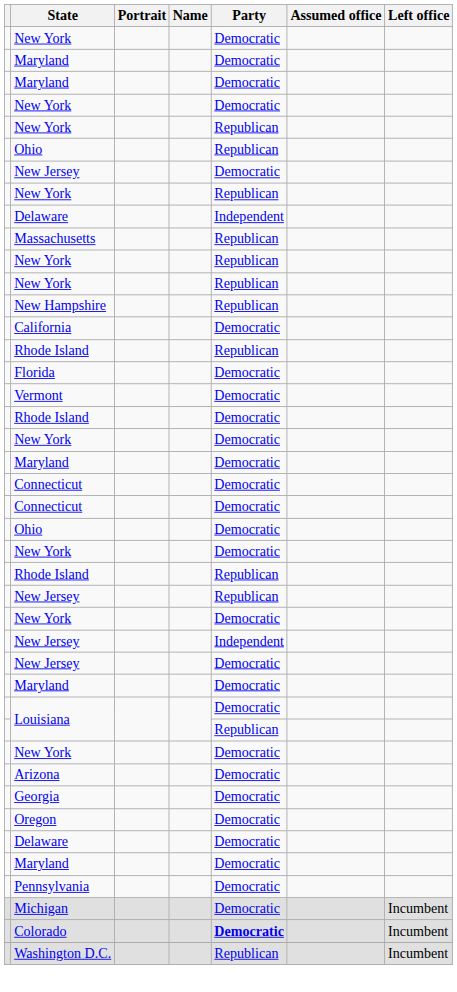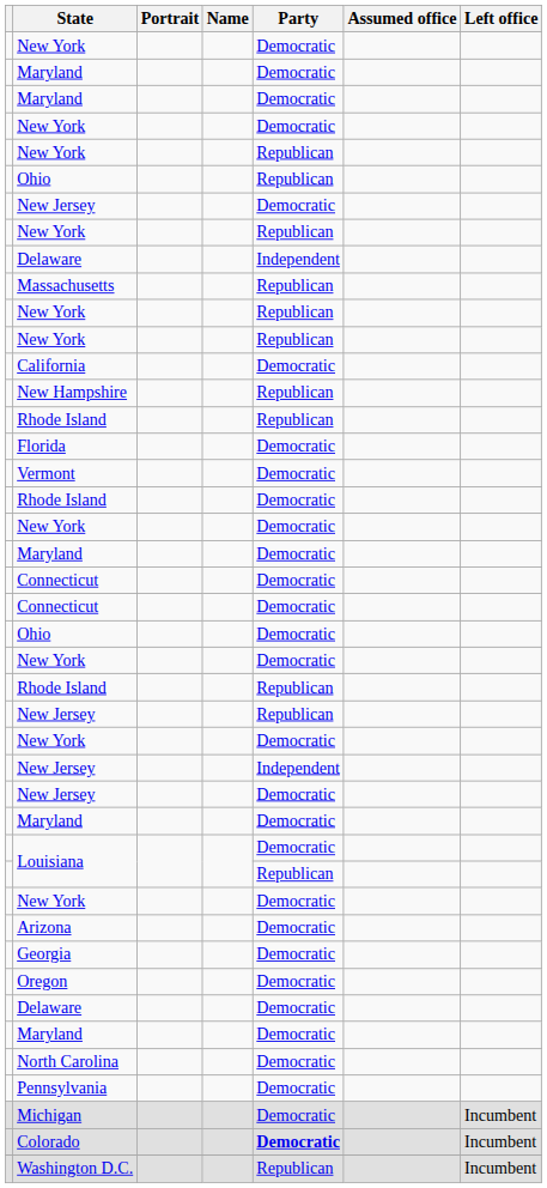 <table class="sortable wikitable">
 <tr>
 <th></th>
 <th>State</th>
 <th>Portrait</th>
 <th>Name</th>
 <th>Party</th>
 <th>Assumed office</th>
 <th>Left office</th>
 </tr>
 <tr>
 <td></td>
 <td><a href='#'>New York</a></td>
 <td></td>
 <td></td>
 <td><a href='#'>Democratic</a></td>
 <td></td>
 <td></td>
 </tr>
 <tr>
 <td></td>
 <td><a href='#'>Maryland</a></td>
 <td></td>
 <td></td>
 <td><a href='#'>Democratic</a></td>
 <td></td>
 <td></td>
 </tr>
 <tr>
 <td></td>
 <td><a href='#'>Maryland</a></td>
 <td></td>
 <td></td>
 <td><a href='#'>Democratic</a></td>
 <td></td>
 <td></td>
 </tr>
 <tr>
 <td></td>
 <td><a href='#'>New York</a></td>
 <td></td>
 <td></td>
 <td><a href='#'>Democratic</a></td>
 <td></td>
 <td></td>
 </tr>
 <tr>
 <td></td>
 <td><a href='#'>New York</a></td>
 <td></td>
 <td></td>
 <td><a href='#'>Republican</a></td>
 <td></td>
 <td></td>
 </tr>
 <tr>
 <td></td>
 <td><a href='#'>Ohio</a></td>
 <td></td>
 <td></td>
 <td><a href='#'>Republican</a></td>
 <td></td>
 <td></td>
 </tr>
 <tr>
 <td></td>
 <td><a href='#'>New Jersey</a></td>
 <td></td>
 <td></td>
 <td><a href='#'>Democratic</a></td>
 <td></td>
 <td></td>
 </tr>
 <tr>
 <td></td>
 <td><a href='#'>New York</a></td>
 <td></td>
 <td></td>
 <td><a href='#'>Republican</a></td>
 <td></td>
 <td></td>
 </tr>
 <tr>
 <td></td>
 <td><a href='#'>Delaware</a></td>
 <td></td>
 <td></td>
 <td><a href='#'>Independent</a></td>
 <td></td>
 <td></td>
 </tr>
 <tr>
 <td></td>
 <td><a href='#'>Massachusetts</a></td>
 <td></td>
 <td></td>
 <td><a href='#'>Republican</a></td>
 <td></td>
 <td></td>
 </tr>
 <tr>
 <td></td>
 <td><a href='#'>New York</a></td>
 <td></td>
 <td></td>
 <td><a href='#'>Republican</a></td>
 <td></td>
 <td></td>
 </tr>
 <tr>
 <td></td>
 <td><a href='#'>New York</a></td>
 <td></td>
 <td></td>
 <td><a href='#'>Republican</a></td>
 <td></td>
 <td></td>
 </tr>
 <tr>
 <td></td>
-<td><a href='#'>New Hampshire</a></td>
+<td><a href='#'>California</a></td>
 <td></td>
 <td></td>
-<td><a href='#'>Republican</a></td>
+<td><a href='#'>Democratic</a></td>
 <td></td>
 <td></td>
 </tr>
 <tr>
 <td></td>
-<td><a href='#'>California</a></td>
+<td><a href='#'>New Hampshire</a></td>
 <td></td>
 <td></td>
-<td><a href='#'>Democratic</a></td>
+<td><a href='#'>Republican</a></td>
 <td></td>
 <td></td>
 </tr>
 <tr>
 <td></td>
 <td><a href='#'>Rhode Island</a></td>
 <td></td>
 <td></td>
 <td><a href='#'>Republican</a></td>
 <td></td>
 <td></td>
 </tr>
 <tr>
 <td></td>
 <td><a href='#'>Florida</a></td>
 <td></td>
 <td></td>
 <td><a href='#'>Democratic</a></td>
 <td></td>
 <td></td>
 </tr>
 <tr>
 <td></td>
 <td><a href='#'>Vermont</a></td>
 <td></td>
 <td></td>
 <td><a href='#'>Democratic</a></td>
 <td></td>
 <td></td>
 </tr>
 <tr>
 <td></td>
 <td><a href='#'>Rhode Island</a></td>
 <td></td>
 <td></td>
 <td><a href='#'>Democratic</a></td>
 <td></td>
 <td></td>
 </tr>
 <tr>
 <td></td>
 <td><a href='#'>New York</a></td>
 <td></td>
 <td></td>
 <td><a href='#'>Democratic</a></td>
 <td></td>
 <td></td>
 </tr>
 <tr>
 <td></td>
 <td><a href='#'>Maryland</a></td>
 <td></td>
 <td></td>
 <td><a href='#'>Democratic</a></td>
 <td></td>
 <td></td>
 </tr>
 <tr>
 <td></td>
 <td><a href='#'>Connecticut</a></td>
 <td></td>
 <td></td>
 <td><a href='#'>Democratic</a></td>
 <td></td>
 <td></td>
 </tr>
 <tr>
 <td></td>
 <td><a href='#'>Connecticut</a></td>
 <td></td>
 <td></td>
 <td><a href='#'>Democratic</a></td>
 <td></td>
 <td></td>
 </tr>
 <tr>
 <td></td>
 <td><a href='#'>Ohio</a></td>
 <td></td>
 <td></td>
 <td><a href='#'>Democratic</a></td>
 <td></td>
 <td></td>
 </tr>
 <tr>
 <td></td>
 <td><a href='#'>New York</a></td>
 <td></td>
 <td></td>
 <td><a href='#'>Democratic</a></td>
 <td></td>
 <td></td>
 </tr>
 <tr>
 <td></td>
 <td><a href='#'>Rhode Island</a></td>
 <td></td>
 <td></td>
 <td><a href='#'>Republican</a></td>
 <td></td>
 <td></td>
 </tr>
 <tr>
 <td></td>
 <td><a href='#'>New Jersey</a></td>
 <td></td>
 <td></td>
 <td><a href='#'>Republican</a></td>
 <td></td>
 <td></td>
 </tr>
 <tr>
 <td></td>
 <td><a href='#'>New York</a></td>
 <td></td>
 <td></td>
 <td><a href='#'>Democratic</a></td>
 <td></td>
 <td></td>
 </tr>
 <tr>
 <td></td>
 <td><a href='#'>New Jersey</a></td>
 <td></td>
 <td></td>
 <td><a href='#'>Independent</a></td>
 <td></td>
 <td></td>
 </tr>
 <tr>
 <td></td>
 <td><a href='#'>New Jersey</a></td>
 <td></td>
 <td></td>
 <td><a href='#'>Democratic</a></td>
 <td></td>
 <td></td>
 </tr>
 <tr>
 <td></td>
 <td><a href='#'>Maryland</a></td>
 <td></td>
 <td></td>
 <td><a href='#'>Democratic</a></td>
 <td></td>
 <td></td>
 </tr>
 <tr>
 <td></td>
 <td rowspan=2><a href='#'>Louisiana</a></td>
 <td rowspan=2></td>
 <td rowspan=2></td>
 <td><a href='#'>Democratic</a></td>
 <td></td>
 <td></td>
 </tr>
 <tr>
 <td></td>
 <td><a href='#'>Republican</a></td>
 <td></td>
 <td></td>
 </tr>
 <tr>
 <td></td>
 <td><a href='#'>New York</a></td>
 <td></td>
 <td></td>
 <td><a href='#'>Democratic</a></td>
 <td></td>
 <td></td>
 </tr>
 <tr>
 <td></td>
 <td><a href='#'>Arizona</a></td>
 <td></td>
 <td></td>
 <td><a href='#'>Democratic</a></td>
 <td></td>
 <td></td>
 </tr>
 <tr>
 <td></td>
 <td><a href='#'>Georgia</a></td>
 <td></td>
 <td></td>
 <td><a href='#'>Democratic</a></td>
 <td></td>
 <td></td>
 </tr>
 <tr>
 <td></td>
 <td><a href='#'>Oregon</a></td>
 <td></td>
 <td></td>
 <td><a href='#'>Democratic</a></td>
 <td></td>
 <td></td>
 </tr>
 <tr>
 <td></td>
 <td><a href='#'>Delaware</a></td>
 <td></td>
 <td></td>
 <td><a href='#'>Democratic</a></td>
 <td></td>
 <td></td>
 </tr>
 <tr>
 <td></td>
 <td><a href='#'>Maryland</a></td>
 <td></td>
 <td></td>
 <td><a href='#'>Democratic</a></td>
 <td></td>
 <td></td>
 </tr>
 <tr>
 <td></td>
+<td><a href='#'>North Carolina</a></td>
+<td></td>
+<td></td>
+<td><a href='#'>Democratic</a></td>
+<td></td>
+<td></td>
+</tr>
+<tr>
+<td></td>
 <td><a href='#'>Pennsylvania</a></td>
 <td></td>
 <td></td>
 <td><a href='#'>Democratic</a></td>
 <td></td>
 <td></td>
 </tr>
 <tr style="background:#e0e0e0">
 <td></td>
 <td><a href='#'>Michigan</a></td>
 <td></td>
 <td></td>
 <td><a href='#'>Democratic</a></td>
 <td></td>
 <td>Incumbent</td>
 </tr>
 <tr style="background:#e0e0e0">
 <td></td>
 <td><a href='#'>Colorado</a></td>
 <td></td>
 <td></td>
 <td><strong><a href='#'>Democratic</a></strong></td>
 <td></td>
 <td>Incumbent</td>
 </tr>
 <tr>
 </tr>
 <tr style="background:#e0e0e0">
 <td></td>
 <td><a href='#'>Washington D.C.</a></td>
 <td></td>
 <td></td>
 <td><a href='#'>Republican</a></td>
 <td></td>
 <td>Incumbent</td>
 </tr>
 </table>
